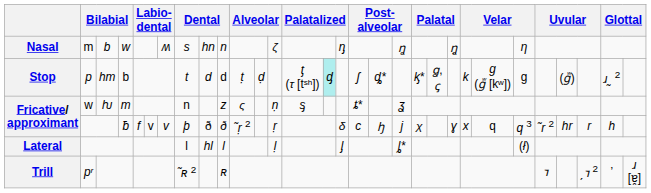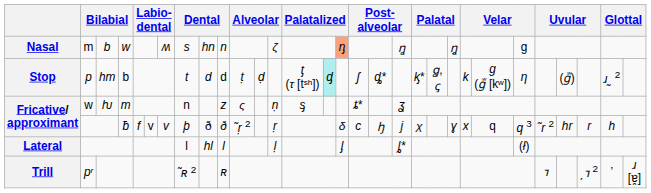 <table class="wikitable Unicode">
 <tr>
 <th></th>
 <th colspan="3"><a href='#'>Bilabial</a></th>
 <th colspan="3"><a href='#'>Labio-<br>dental</a></th>
 <th colspan="3"><a href='#'>Dental</a></th>
 <th colspan="3"><a href='#'>Alveolar</a></th>
 <th colspan="3"><a href='#'>Palatalized</a></th>
 <th colspan="3"><a href='#'>Post-alveolar</a></th>
 <th colspan="3"><a href='#'>Palatal</a></th>
 <th colspan="3"><a href='#'>Velar</a></th>
 <th colspan="3"><a href='#'>Uvular</a></th>
 <th colspan="2"><a href='#'>Glottal</a></th>
 </tr>
 <tr align=center>
 <th><a href='#'>Nasal</a></th>
 <td>m</td>
 <td><em>b</em></td>
 <td><em>w</em></td>
 <td colspan="2"></td>
 <td><em>ʍ</em></td>
 <td><em>s</em></td>
 <td><em>hn</em></td>
 <td><em>n</em></td>
 <td colspan="2"></td>
 <td><em>ζ</em></td>
 <td colspan="2"></td>
-<td><em>ᶇ</em></td>
+<td style="background: lightsalmon;"><em>ᶇ</em></td>
 <td colspan="2"></td>
 <td><em>ꬼ</em></td>
 <td colspan="2"></td>
 <td><em>ꬼ̣</em></td>
 <td colspan="2"></td>
-<td><em>ƞ</em></td>
+<td>g</td>
 <td colspan="3"></td>
 <td colspan="2"></td>
 </tr>
 <tr align=center>
 <th><a href='#'>Stop</a></th>
 <td><em>p</em></td>
 <td><em>hm</em></td>
 <td>b</td>
 <td colspan="3"></td>
 <td><em>t</em></td>
 <td><em>d</em></td>
 <td>d</td>
 <td><em>ṭ</em></td>
 <td><em>ḍ</em></td>
 <td></td>
 <td><em>ƫ</em> <br>(<em>τ</em> [tˢʰ])</td>
 <td style="background: paleturquoise;"><em>ᶁ</em></td>
 <td></td>
 <td><em>ʃ</em></td>
 <td><em>ȡ</em>*</td>
 <td></td>
 <td><em>ᶄ</em>*</td>
 <td><em>ꬶ</em>, <em>ꞔ</em></td>
 <td></td>
 <td><em>k</em></td>
 <td><em>g</em><br>(<em>gᷱ</em> [kʷ])</td>
-<td>g</td>
+<td><em>ƞ</em></td>
 <td></td>
 <td>(<em>gᷱ</em>)</td>
 <td></td>
 <td><em>ɹ˷</em> <sup>2</sup></td>
 <td></td>
 </tr>
 <tr align=center>
 <th rowspan=2><a href='#'>Fricative</a>/<br><a href='#'>approximant</a></th>
 <td>w</td>
 <td><em>ƕ</em></td>
 <td><em>m</em></td>
 <td colspan="3"></td>
 <td>n</td>
 <td></td>
 <td><em>z</em></td>
 <td><em>ς</em></td>
 <td></td>
 <td><em>ṇ</em></td>
 <td><em>ᶊ</em></td>
 <td></td>
 <td></td>
 <td><em>ȶ</em>*</td>
 <td></td>
 <td><em>ʓ</em></td>
 <td colspan="3"></td>
 <td colspan="3"></td>
 <td colspan="3"></td>
 <td colspan="2"></td>
 </tr>
 <tr align=center>
 <td colspan="2"></td>
 <td><em>ƀ</em></td>
 <td><em>f</em></td>
 <td>v</td>
 <td><em>v</em></td>
 <td><em>þ</em></td>
 <td>ð</td>
 <td><em>ð</em></td>
 <td><em>˜ṛ</em> <sup>2</sup></td>
 <td></td>
 <td><em>ṛ</em></td>
 <td colspan="2"></td>
 <td><em>δ</em></td>
 <td><em>c</em></td>
 <td><em>ꜧ</em></td>
 <td><em>j</em></td>
 <td><em>χ</em></td>
 <td></td>
 <td><em>ɣ</em></td>
 <td><em>x</em></td>
 <td>q</td>
 <td><em>q</em> <sup>3</sup></td>
 <td><em>˜r</em> <sup>2</sup></td>
 <td><em>hr</em></td>
 <td><em>r</em></td>
 <td><em>h</em></td>
 <td colspan="2"></td>
 </tr>
 <tr align=center>
 <th><a href='#'>Lateral</a></th>
 <td colspan="3"></td>
 <td colspan="3"></td>
 <td>l</td>
 <td><em>hl</em></td>
 <td><em>l</em></td>
 <td colspan="2"></td>
 <td><em>ḷ</em></td>
 <td colspan="2"></td>
 <td><em>ᶅ</em></td>
 <td colspan="2"></td>
 <td><em>ȴ</em>*</td>
 <td colspan="3"></td>
 <td colspan="2"></td>
 <td>(<em>ł</em>)</td>
 <td colspan="3"></td>
 <td colspan="2"></td>
 </tr>
 <tr align=center>
 <th><a href='#'>Trill</a></th>
 <td><em>pʳ</em></td>
 <td colspan="2"></td>
 <td colspan="3"></td>
 <td><em>˜ʀ</em> <sup>2</sup></td>
 <td></td>
 <td><em>ʀ</em></td>
 <td colspan="3"></td>
 <td colspan="3"></td>
 <td colspan="3"></td>
 <td colspan="3"></td>
 <td colspan="3"></td>
 <td><em>ꭋ</em></td>
 <td></td>
 <td><em>ˏꭋ</em> <sup>2</sup></td>
 <td>ʼ</td>
 <td><em>ɹ</em> [ɐ̯]</td>
 </tr>
 </table>
